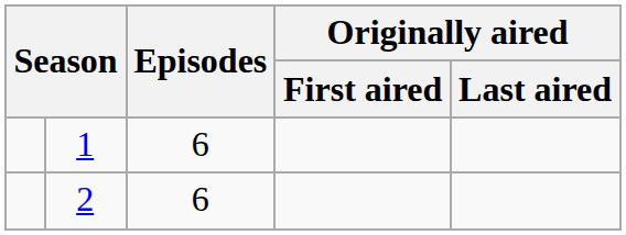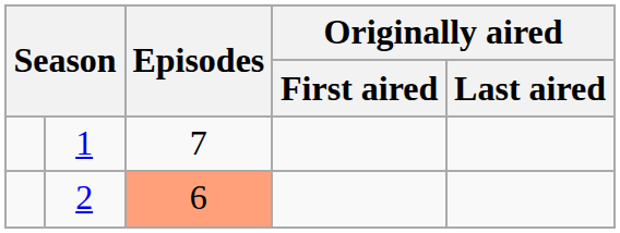 <table class="wikitable plainrowheaders" style="text-align:center;">
 <tr>
 <th colspan="2" rowspan="2">Season</th>
 <th rowspan="2">Episodes</th>
 <th colspan="2">Originally aired</th>
 </tr>
 <tr>
 <th>First aired</th>
 <th>Last aired</th>
 </tr>
 <tr>
 <td style="background:"></td>
 <td><a href='#'>1</a></td>
-<td>6</td>
+<td>7</td>
 <td></td>
 <td></td>
 </tr>
 <tr>
 <td style="background:"></td>
 <td><a href='#'>2</a></td>
-<td>6</td>
+<td style="background: lightsalmon;">6</td>
 <td></td>
 <td></td>
 </tr>
 </table>
